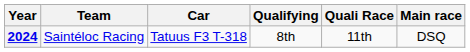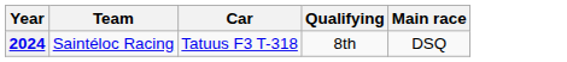 <table class="wikitable" style="text-align:center; font-size:90%;">
 <tr>
 <th>Year</th>
 <th>Team</th>
 <th>Car</th>
 <th>Qualifying</th>
-<th>Quali Race</th>
 <th>Main race</th>
 </tr>
 <tr>
 <th><a href='#'>2024</a></th>
 <td style="text-align:left;"> <a href='#'>Saintéloc Racing</a></td>
 <td style="text-align:left;"><a href='#'>Tatuus F3 T-318</a></td>
 <td>8th</td>
-<td>11th</td>
 <td>DSQ</td>
 </tr>
 </table>
